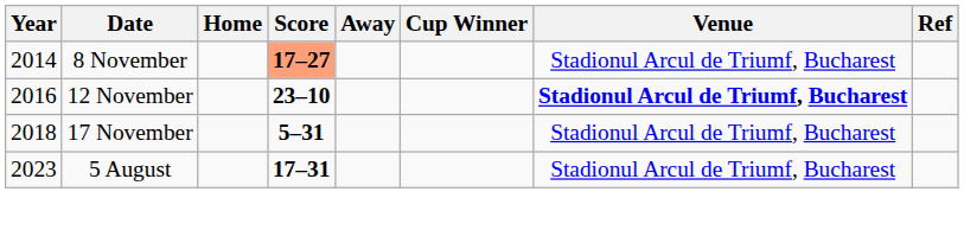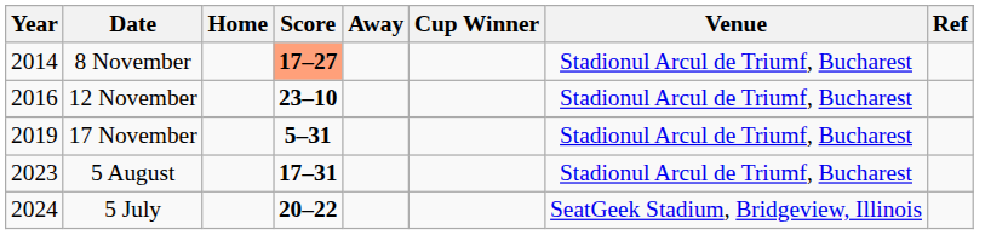 <table class="wikitable" style="text-align:center">
 <tr>
 <th>Year</th>
 <th>Date</th>
 <th>Home</th>
 <th>Score</th>
 <th>Away</th>
 <th>Cup Winner</th>
 <th>Venue</th>
 <th>Ref</th>
 </tr>
 <tr>
 <td>2014</td>
 <td>8 November</td>
 <td></td>
 <td style="background: lightsalmon;"><strong>17–27</strong></td>
 <td></td>
 <td></td>
 <td><a href='#'>Stadionul Arcul de Triumf</a>, <a href='#'>Bucharest</a></td>
 <td></td>
 </tr>
 <tr>
 <td>2016</td>
 <td>12 November</td>
 <td></td>
 <td><strong>23–10</strong></td>
 <td></td>
 <td></td>
-<td><strong><a href='#'>Stadionul Arcul de Triumf</a>, <a href='#'>Bucharest</a></strong></td>
+<td><a href='#'>Stadionul Arcul de Triumf</a>, <a href='#'>Bucharest</a></td>
 <td></td>
 </tr>
 <tr>
-<td>2018</td>
+<td>2019</td>
 <td>17 November</td>
 <td></td>
 <td><strong>5–31</strong></td>
 <td></td>
 <td></td>
 <td><a href='#'>Stadionul Arcul de Triumf</a>, <a href='#'>Bucharest</a></td>
 <td></td>
 </tr>
 <tr>
 <td>2023</td>
 <td>5 August</td>
 <td></td>
 <td><strong>17–31</strong></td>
 <td></td>
 <td></td>
 <td><a href='#'>Stadionul Arcul de Triumf</a>, <a href='#'>Bucharest</a></td>
 <td></td>
 </tr>
+<tr>
+<td>2024</td>
+<td>5 July</td>
+<td></td>
+<td><strong>20–22</strong></td>
+<td></td>
+<td></td>
+<td><a href='#'>SeatGeek Stadium</a>, <a href='#'>Bridgeview, Illinois</a></td>
+<td></td>
+</tr>
 </table>
